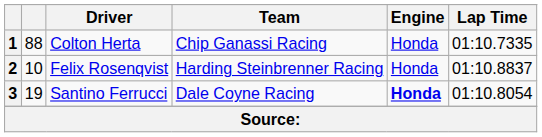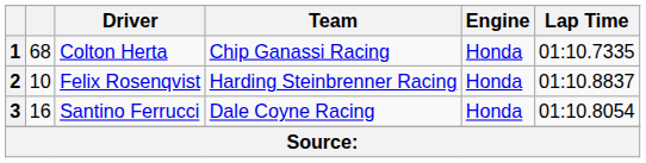 <table class="wikitable" style="font-size:95%;">
 <tr>
 </tr>
 <tr>
 <th></th>
 <th></th>
 <th>Driver</th>
 <th>Team</th>
 <th>Engine</th>
 <th>Lap Time</th>
 </tr>
 <tr>
 <th>1</th>
-<td align="center">88</td>
+<td align="center">68</td>
 <td> <a href='#'>Colton Herta</a> <strong></strong></td>
 <td><a href='#'>Chip Ganassi Racing</a></td>
 <td><a href='#'>Honda</a></td>
 <td>01:10.7335</td>
 </tr>
 <tr>
 <th>2</th>
 <td align="center">10</td>
 <td> <a href='#'>Felix Rosenqvist</a> <strong></strong></td>
 <td><a href='#'>Harding Steinbrenner Racing</a></td>
 <td><a href='#'>Honda</a></td>
 <td>01:10.8837</td>
 </tr>
 <tr>
 <th>3</th>
-<td align="center">19</td>
+<td align="center">16</td>
 <td> <a href='#'>Santino Ferrucci</a> <strong></strong></td>
 <td><a href='#'>Dale Coyne Racing</a></td>
-<td><strong><a href='#'>Honda</a></strong></td>
+<td><a href='#'>Honda</a></td>
 <td>01:10.8054</td>
 </tr>
 <tr>
 </tr>
 <tr class="sortbottom">
 <th colspan="6">Source:</th>
 </tr>
 </table>
